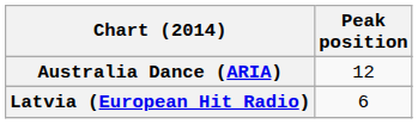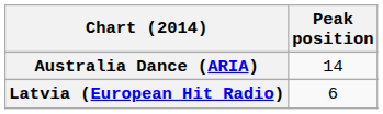 <table class="wikitable plainrowheaders sortable" style="text-align:center;">
 <tr>
 <th scope="col">Chart (2014)</th>
 <th scope="col">Peak<br>position</th>
 </tr>
 <tr>
 </tr>
 <tr>
 <th scope="row">Australia Dance (<a href='#'>ARIA</a>)</th>
-<td align="center">12</td>
+<td align="center">14</td>
 </tr>
 <tr>
 </tr>
 <tr>
 </tr>
 <tr>
 </tr>
 <tr>
 </tr>
 <tr>
 </tr>
 <tr>
 <th scope="row">Latvia (<a href='#'>European Hit Radio</a>)</th>
 <td align="center">6</td>
 </tr>
 <tr>
 </tr>
 <tr>
 </tr>
 <tr>
 </tr>
 <tr>
 </tr>
 <tr>
 </tr>
 <tr>
 </tr>
 <tr>
 </tr>
 <tr>
 </tr>
 </table>
